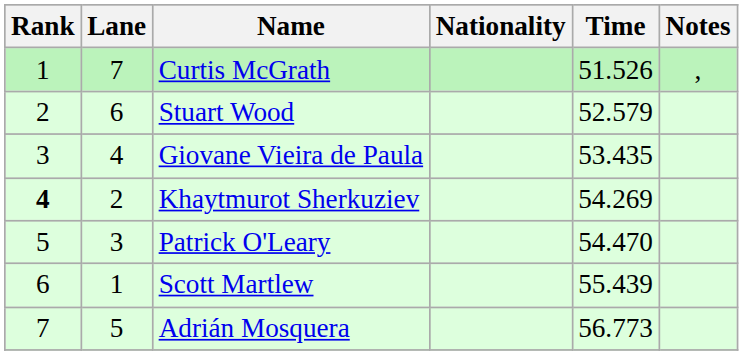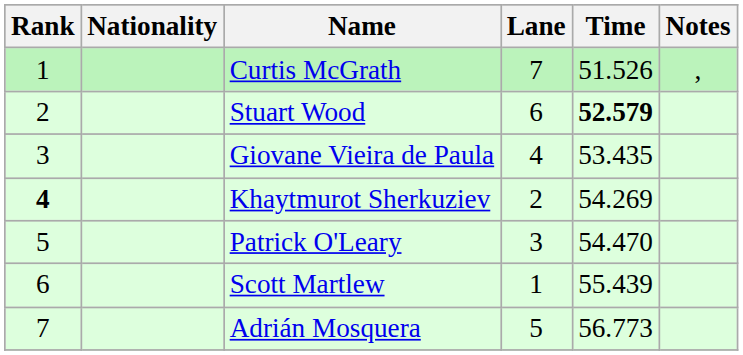 <table class="wikitable" style="text-align:center;">
 <tr>
 <th>Rank</th>
+<th>Nationality</th>
+<th>Name</th>
 <th>Lane</th>
-<th>Name</th>
-<th>Nationality</th>
 <th>Time</th>
 <th>Notes</th>
 </tr>
 <tr bgcolor=bbf3bb>
 <td>1</td>
+<td align=left></td>
+<td align=left><a href='#'>Curtis McGrath</a></td>
 <td>7</td>
-<td align=left><a href='#'>Curtis McGrath</a></td>
-<td align=left></td>
 <td>51.526</td>
 <td>, </td>
 </tr>
 <tr bgcolor=ddffdd>
 <td>2</td>
+<td align=left></td>
+<td align=left><a href='#'>Stuart Wood</a></td>
 <td>6</td>
-<td align=left><a href='#'>Stuart Wood</a></td>
-<td align=left></td>
-<td>52.579</td>
+<td><strong>52.579</strong></td>
 <td></td>
 </tr>
 <tr bgcolor=ddffdd>
 <td>3</td>
+<td align=left></td>
+<td align=left><a href='#'>Giovane Vieira de Paula</a></td>
 <td>4</td>
-<td align=left><a href='#'>Giovane Vieira de Paula</a></td>
-<td align=left></td>
 <td>53.435</td>
 <td></td>
 </tr>
 <tr bgcolor=ddffdd>
 <td><strong>4</strong></td>
+<td align=left></td>
+<td align=left><a href='#'>Khaytmurot Sherkuziev</a></td>
 <td>2</td>
-<td align=left><a href='#'>Khaytmurot Sherkuziev</a></td>
-<td align=left></td>
 <td>54.269</td>
 <td></td>
 </tr>
 <tr bgcolor=ddffdd>
 <td>5</td>
+<td align=left></td>
+<td align=left><a href='#'>Patrick O'Leary</a></td>
 <td>3</td>
-<td align=left><a href='#'>Patrick O'Leary</a></td>
-<td align=left></td>
 <td>54.470</td>
 <td></td>
 </tr>
 <tr bgcolor=ddffdd>
 <td>6</td>
+<td align=left></td>
+<td align=left><a href='#'>Scott Martlew</a></td>
 <td>1</td>
-<td align=left><a href='#'>Scott Martlew</a></td>
-<td align=left></td>
 <td>55.439</td>
 <td></td>
 </tr>
 <tr bgcolor=ddffdd>
 <td>7</td>
+<td align=left></td>
+<td align=left><a href='#'>Adrián Mosquera</a></td>
 <td>5</td>
-<td align=left><a href='#'>Adrián Mosquera</a></td>
-<td align=left></td>
 <td>56.773</td>
 <td></td>
 </tr>
 </table>
